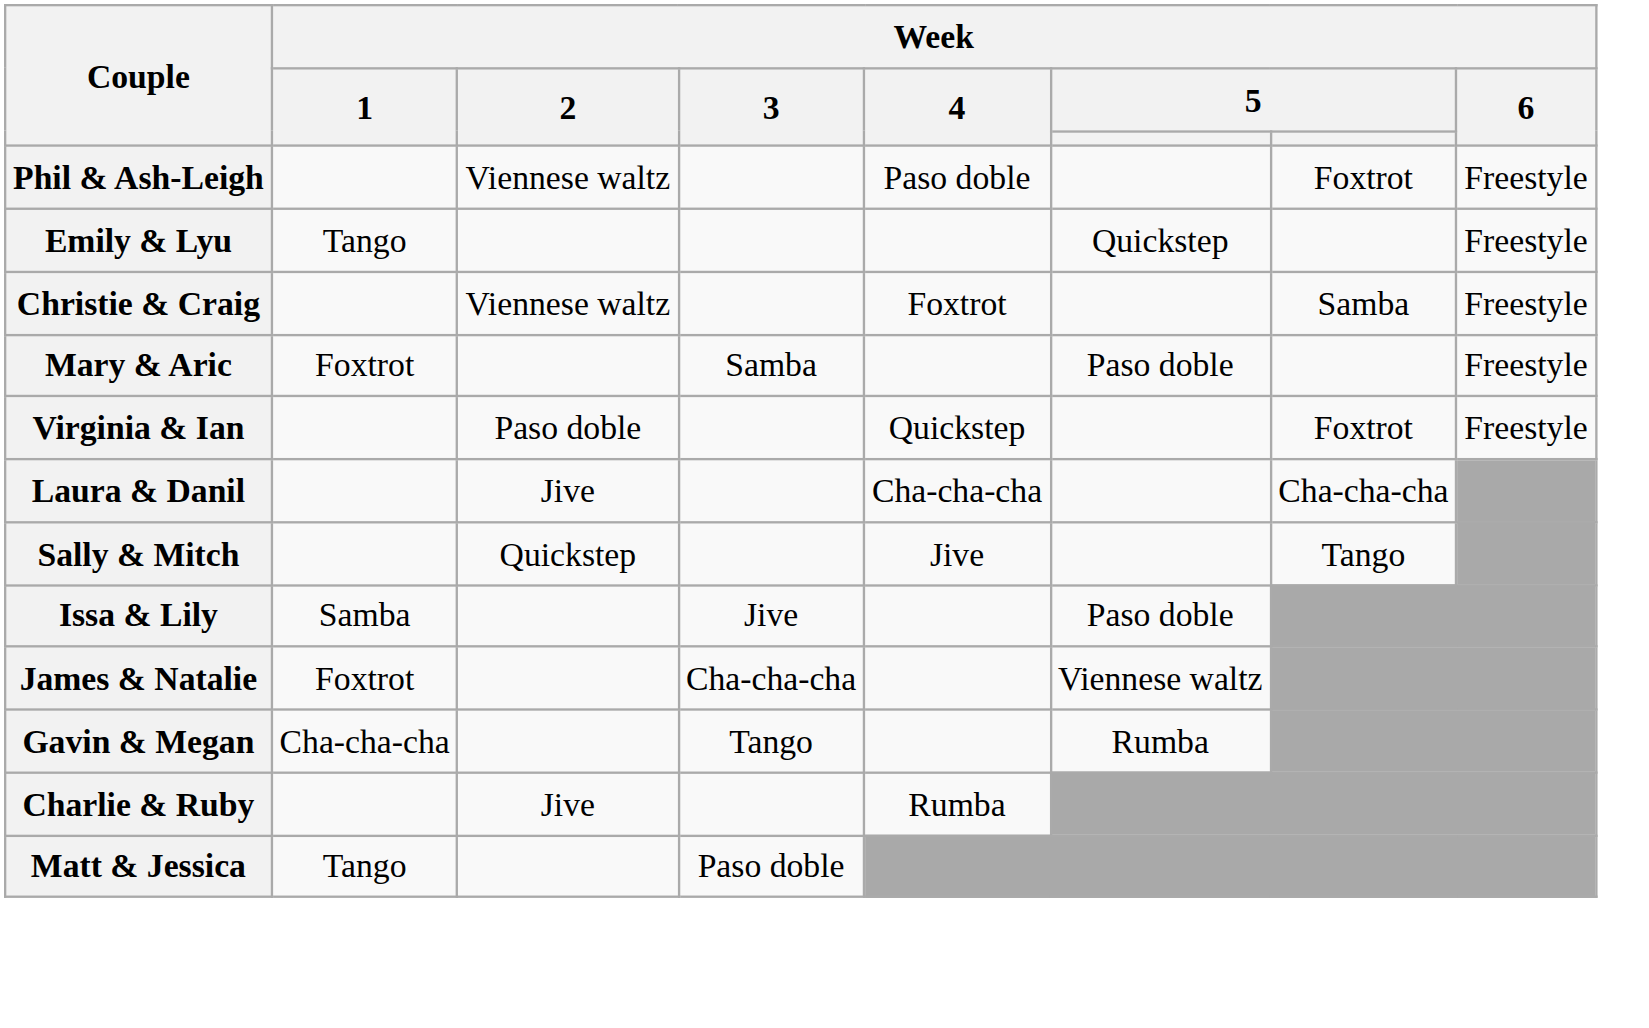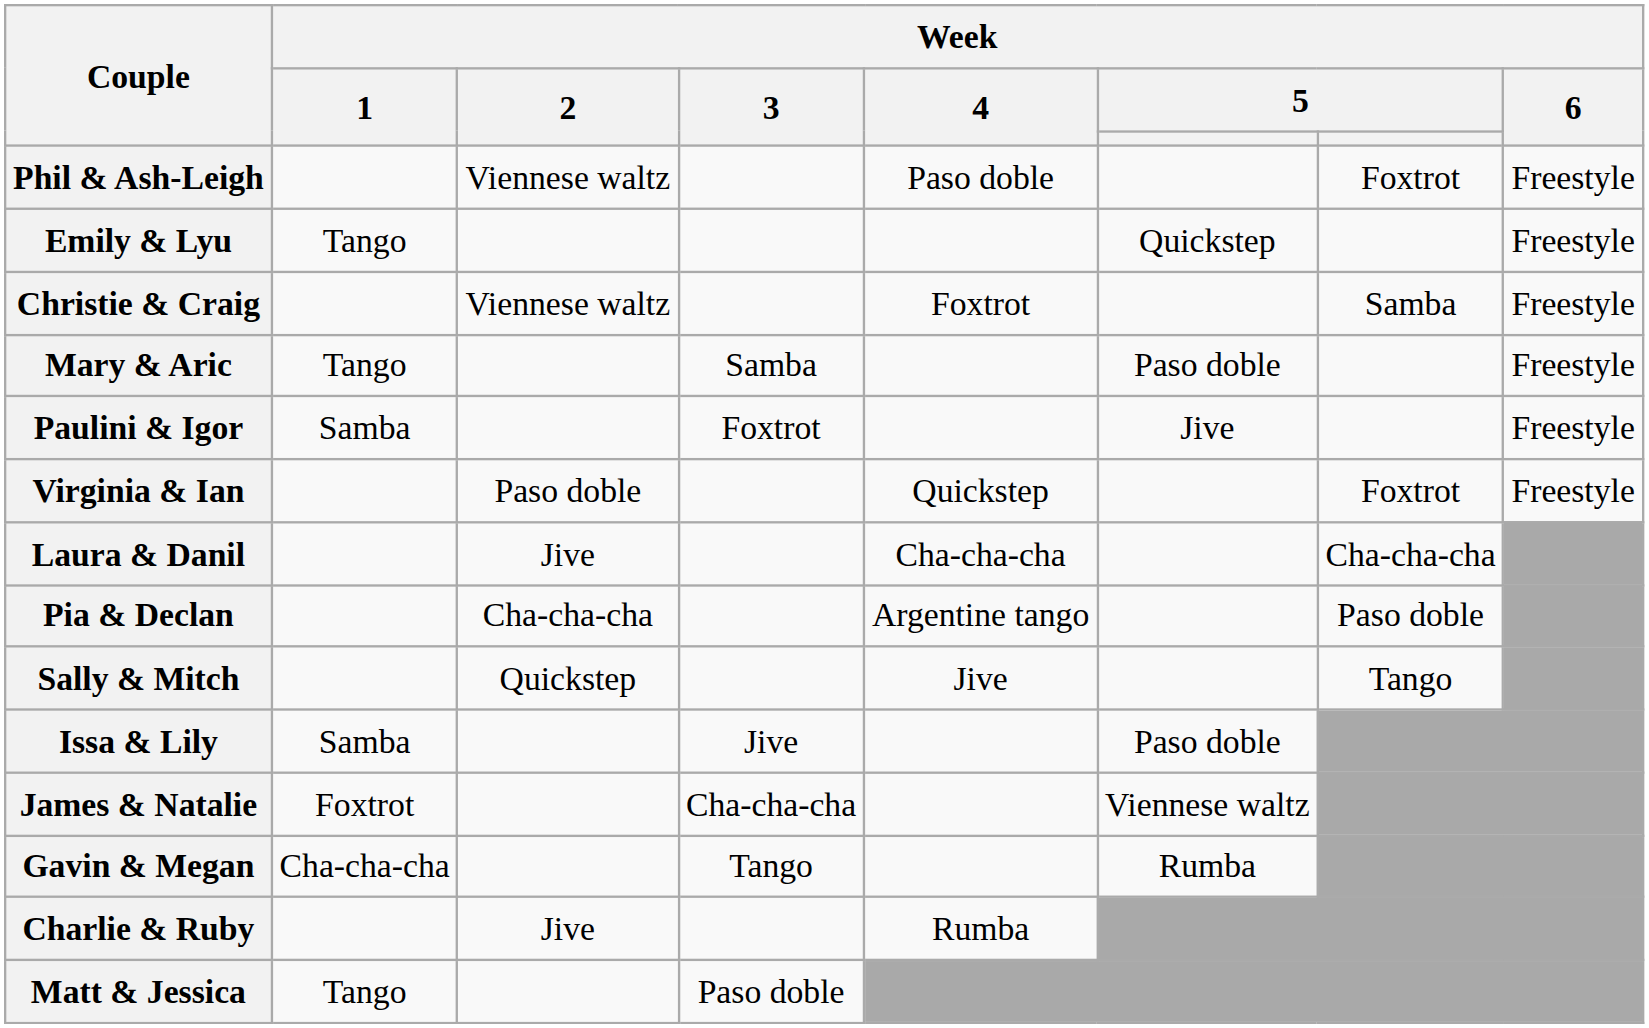 <table class="wikitable unsortable" style="text-align:center; font-size:90%; line-height:20px">
 <tr>
 <th rowspan="3">Couple</th>
 <th colspan="7">Week</th>
 </tr>
 <tr>
 <th rowspan="2">1</th>
 <th rowspan="2">2</th>
 <th rowspan="2">3</th>
 <th rowspan="2">4</th>
 <th colspan="2">5</th>
 <th rowspan="2">6</th>
 </tr>
 <tr>
 <th></th>
 <th></th>
 </tr>
 <tr>
 <th>Phil & Ash-Leigh</th>
 <td></td>
 <td>Viennese waltz</td>
 <td></td>
 <td>Paso doble</td>
 <td></td>
 <td>Foxtrot</td>
 <td>Freestyle</td>
 </tr>
 <tr>
 <th>Emily & Lyu</th>
 <td>Tango</td>
 <td></td>
 <td></td>
 <td></td>
 <td>Quickstep</td>
 <td></td>
 <td>Freestyle</td>
 </tr>
 <tr>
 <th>Christie & Craig</th>
 <td></td>
 <td>Viennese waltz</td>
 <td></td>
 <td>Foxtrot</td>
 <td></td>
 <td>Samba</td>
 <td>Freestyle</td>
 </tr>
 <tr>
 <th>Mary & Aric</th>
-<td>Foxtrot</td>
+<td>Tango</td>
 <td></td>
 <td>Samba</td>
 <td></td>
 <td>Paso doble</td>
+<td></td>
+<td>Freestyle</td>
+</tr>
+<tr>
+<th>Paulini & Igor</th>
+<td>Samba</td>
+<td></td>
+<td>Foxtrot</td>
+<td></td>
+<td>Jive</td>
 <td></td>
 <td>Freestyle</td>
 </tr>
 <tr>
 <th>Virginia & Ian</th>
 <td></td>
 <td>Paso doble</td>
 <td></td>
 <td>Quickstep</td>
 <td></td>
 <td>Foxtrot</td>
 <td>Freestyle</td>
 </tr>
 <tr>
 <th>Laura & Danil</th>
 <td></td>
 <td>Jive</td>
 <td></td>
 <td>Cha-cha-cha</td>
 <td></td>
 <td>Cha-cha-cha</td>
+<td bgcolor="darkgrey"></td>
+</tr>
+<tr>
+<th>Pia & Declan</th>
+<td></td>
+<td>Cha-cha-cha</td>
+<td></td>
+<td>Argentine tango</td>
+<td></td>
+<td>Paso doble</td>
 <td bgcolor="darkgrey"></td>
 </tr>
 <tr>
 <th>Sally & Mitch</th>
 <td></td>
 <td>Quickstep</td>
 <td></td>
 <td>Jive</td>
 <td></td>
 <td>Tango</td>
 <td bgcolor="darkgrey"></td>
 </tr>
 <tr>
 <th>Issa & Lily</th>
 <td>Samba</td>
 <td></td>
 <td>Jive</td>
 <td></td>
 <td>Paso doble</td>
 <td colspan="2" bgcolor="darkgrey"></td>
 </tr>
 <tr>
 <th>James & Natalie</th>
 <td>Foxtrot</td>
 <td></td>
 <td>Cha-cha-cha</td>
 <td></td>
 <td>Viennese waltz</td>
 <td colspan="2" bgcolor="darkgrey"></td>
 </tr>
 <tr>
 <th>Gavin & Megan</th>
 <td>Cha-cha-cha</td>
 <td></td>
 <td>Tango</td>
 <td></td>
 <td>Rumba</td>
 <td colspan="2" bgcolor="darkgrey"></td>
 </tr>
 <tr>
 <th>Charlie & Ruby</th>
 <td></td>
 <td>Jive</td>
 <td></td>
 <td>Rumba</td>
 <td colspan="3" bgcolor="darkgrey"></td>
 </tr>
 <tr>
 <th>Matt & Jessica</th>
 <td>Tango</td>
 <td></td>
 <td>Paso doble</td>
 <td colspan="4" bgcolor="darkgrey"></td>
 </tr>
 </table>
